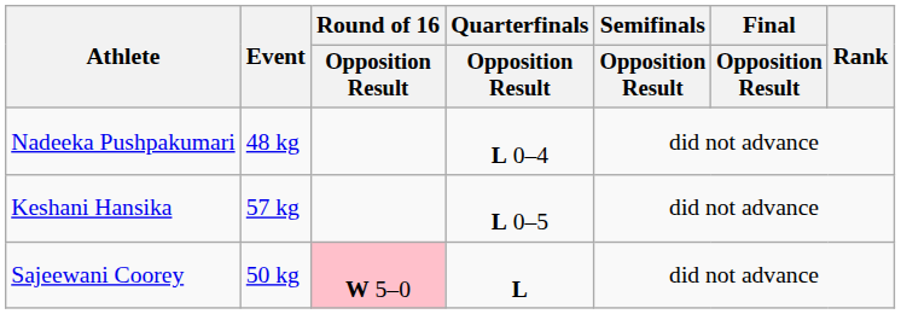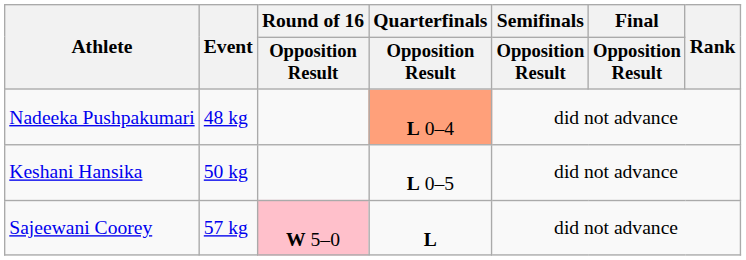 <table class="wikitable" style="font-size:90%;">
 <tr>
 <th rowspan=2>Athlete</th>
 <th rowspan=2>Event</th>
 <th>Round of 16</th>
 <th>Quarterfinals</th>
 <th>Semifinals</th>
 <th>Final</th>
 <th rowspan=2>Rank</th>
 </tr>
 <tr style="font-size:95%">
 <th>Opposition<br>Result</th>
 <th>Opposition<br>Result</th>
 <th>Opposition<br>Result</th>
 <th>Opposition<br>Result</th>
 </tr>
 <tr align=center>
 <td align=left><a href='#'>Nadeeka Pushpakumari</a></td>
 <td align=left><a href='#'>48 kg</a></td>
 <td></td>
-<td><br><strong>L</strong> 0–4</td>
+<td style="background: lightsalmon;"><br><strong>L</strong> 0–4</td>
 <td colspan=3>did not advance</td>
 </tr>
 <tr align=center>
 <td align=left><a href='#'>Keshani Hansika</a></td>
-<td align=left><a href='#'>57 kg</a></td>
+<td align=left><a href='#'>50 kg</a></td>
 <td></td>
 <td><br><strong>L</strong> 0–5</td>
 <td colspan=3>did not advance</td>
 </tr>
 <tr align=center>
 <td align=left><a href='#'>Sajeewani Coorey</a></td>
-<td align=left><a href='#'>50 kg</a></td>
+<td align=left><a href='#'>57 kg</a></td>
 <td style="background: pink;"><br><strong>W</strong> 5–0</td>
 <td><br><strong>L</strong> </td>
 <td colspan=3>did not advance</td>
 </tr>
 </table>
